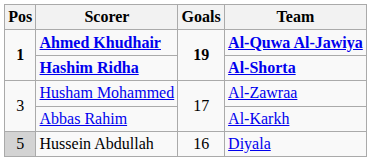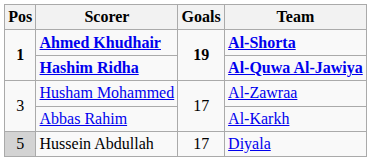 <table class="wikitable">
 <tr>
 <th>Pos</th>
 <th>Scorer</th>
 <th>Goals</th>
 <th>Team</th>
 </tr>
 <tr>
 <td rowspan=2 align=center><strong>1</strong></td>
 <td><strong><a href='#'>Ahmed Khudhair</a></strong></td>
 <td rowspan=2 align=center><strong>19</strong></td>
-<td><strong><a href='#'>Al-Quwa Al-Jawiya</a></strong></td>
+<td><strong><a href='#'>Al-Shorta</a></strong></td>
 </tr>
 <tr>
 <td><strong><a href='#'>Hashim Ridha</a></strong></td>
-<td><strong><a href='#'>Al-Shorta</a></strong></td>
+<td><strong><a href='#'>Al-Quwa Al-Jawiya</a></strong></td>
 </tr>
 <tr>
 <td rowspan=2 align=center>3</td>
 <td><a href='#'>Husham Mohammed</a></td>
 <td rowspan=2 align=center>17</td>
 <td><a href='#'>Al-Zawraa</a></td>
 </tr>
 <tr>
 <td><a href='#'>Abbas Rahim</a></td>
 <td><a href='#'>Al-Karkh</a></td>
 </tr>
 <tr>
 <td align=center style="background: lightgrey;">5</td>
 <td>Hussein Abdullah</td>
-<td align=center>16</td>
+<td align=center>17</td>
 <td><a href='#'>Diyala</a></td>
 </tr>
 </table>
